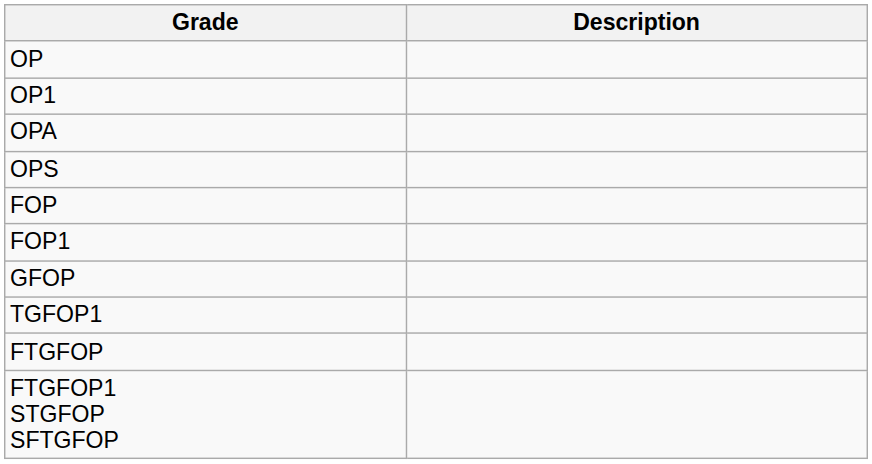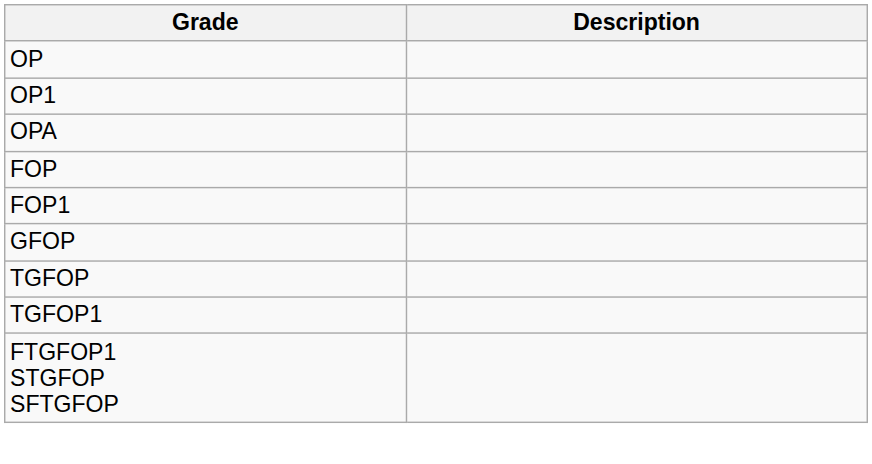 <table class="wikitable" border="1" style="width: 600px;">
 <tr>
 <th>Grade</th>
 <th>Description</th>
 </tr>
 <tr>
 <td>OP</td>
 <td><br></td>
 </tr>
 <tr>
 <td>OP1</td>
 <td><br></td>
 </tr>
 <tr>
 <td>OPA</td>
 <td><br></td>
 </tr>
 <tr>
-<td>OPS</td>
-<td><br></td>
-</tr>
-<tr>
 <td>FOP</td>
 <td><br></td>
 </tr>
 <tr>
 <td>FOP1</td>
 <td><br></td>
 </tr>
 <tr>
 <td>GFOP</td>
 <td><br></td>
 </tr>
 <tr>
-<td>TGFOP1</td>
+<td>TGFOP</td>
 <td><br></td>
 </tr>
 <tr>
-<td>FTGFOP</td>
+<td>TGFOP1</td>
 <td><br></td>
 </tr>
 <tr>
 <td>FTGFOP1<br>STGFOP<br>SFTGFOP</td>
 <td><br></td>
 </tr>
 </table>
